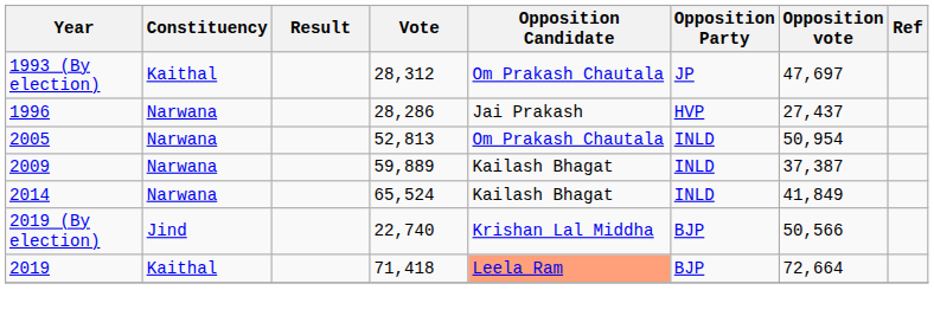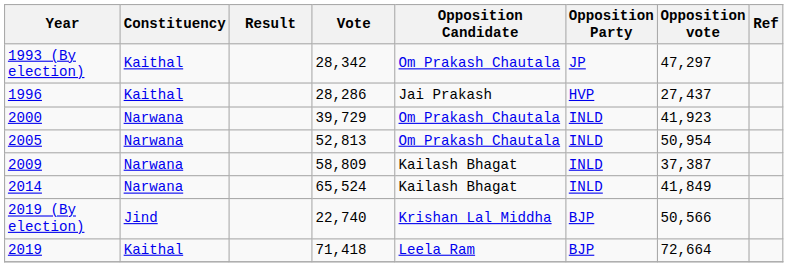 <table class="sortable wikitable">
 <tr>
 <th width=100>Year</th>
 <th width=80>Constituency</th>
 <th width=70>Result</th>
 <th width=70>Vote</th>
 <th width=150>Opposition Candidate</th>
 <th width=70>Opposition Party</th>
 <th width=70>Opposition vote</th>
 <th width=25>Ref</th>
 </tr>
 <tr>
 <td><a href='#'>1993 (By election)</a></td>
 <td><a href='#'>Kaithal</a></td>
 <td></td>
-<td>28,312</td>
+<td>28,342</td>
 <td><a href='#'>Om Prakash Chautala</a></td>
 <td><a href='#'>JP</a></td>
-<td>47,697</td>
+<td>47,297</td>
 <td></td>
 </tr>
 <tr>
 <td><a href='#'>1996</a></td>
-<td><a href='#'>Narwana</a></td>
+<td><a href='#'>Kaithal</a></td>
 <td></td>
 <td>28,286</td>
 <td>Jai Prakash</td>
 <td><a href='#'>HVP</a></td>
 <td>27,437</td>
+<td></td>
+</tr>
+<tr>
+<td><a href='#'>2000</a></td>
+<td><a href='#'>Narwana</a></td>
+<td></td>
+<td>39,729</td>
+<td><a href='#'>Om Prakash Chautala</a></td>
+<td><a href='#'>INLD</a></td>
+<td>41,923</td>
 <td></td>
 </tr>
 <tr>
 <td><a href='#'>2005</a></td>
 <td><a href='#'>Narwana</a></td>
 <td></td>
 <td>52,813</td>
 <td><a href='#'>Om Prakash Chautala</a></td>
 <td><a href='#'>INLD</a></td>
 <td>50,954</td>
 <td></td>
 </tr>
 <tr>
 <td><a href='#'>2009</a></td>
 <td><a href='#'>Narwana</a></td>
 <td></td>
-<td>59,889</td>
+<td>58,809</td>
 <td>Kailash Bhagat</td>
 <td><a href='#'>INLD</a></td>
 <td>37,387</td>
 <td></td>
 </tr>
 <tr>
 <td><a href='#'>2014</a></td>
 <td><a href='#'>Narwana</a></td>
 <td></td>
 <td>65,524</td>
 <td>Kailash Bhagat</td>
 <td><a href='#'>INLD</a></td>
 <td>41,849</td>
 <td></td>
 </tr>
 <tr>
 <td><a href='#'>2019 (By election)</a></td>
 <td><a href='#'>Jind</a></td>
 <td></td>
 <td>22,740</td>
 <td><a href='#'>Krishan Lal Middha</a></td>
 <td><a href='#'>BJP</a></td>
 <td>50,566</td>
 <td></td>
 </tr>
 <tr>
 <td><a href='#'>2019</a></td>
 <td><a href='#'>Kaithal</a></td>
 <td></td>
 <td>71,418</td>
-<td style="background: lightsalmon;"><a href='#'>Leela Ram</a></td>
+<td><a href='#'>Leela Ram</a></td>
 <td><a href='#'>BJP</a></td>
 <td>72,664</td>
 <td></td>
 </tr>
 <tr>
 </tr>
 </table>
